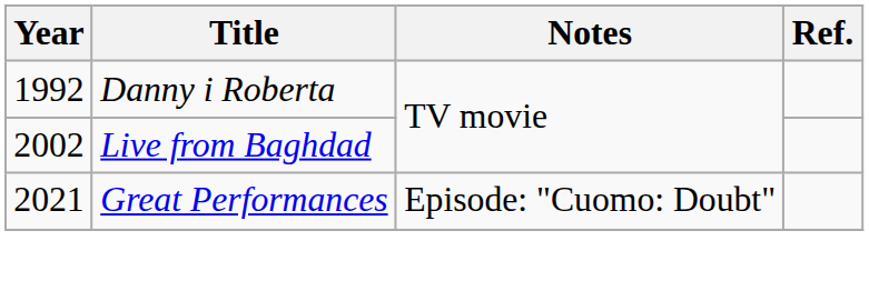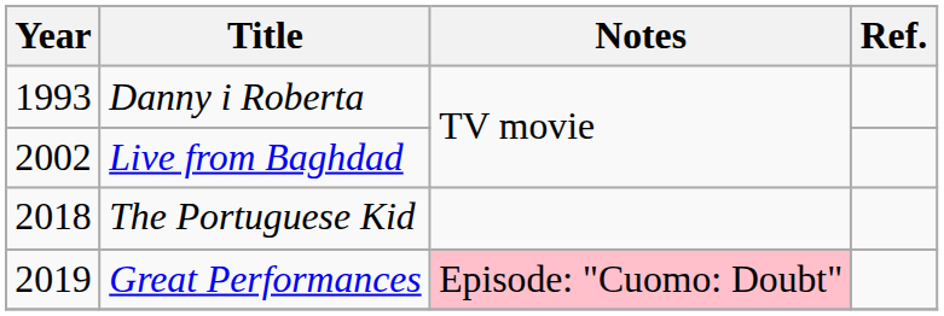 <table class="wikitable">
 <tr>
 <th scope="col">Year</th>
 <th scope="col">Title</th>
 <th scope="col">Notes</th>
 <th scope="col">Ref.</th>
 </tr>
 <tr>
-<td>1992</td>
+<td>1993</td>
 <td><em>Danny i Roberta</em></td>
 <td rowspan=2>TV movie</td>
 <td></td>
 </tr>
 <tr>
 <td>2002</td>
 <td><em><a href='#'>Live from Baghdad</a></em></td>
 <td></td>
 </tr>
 <tr>
-<td>2021</td>
+<td>2018</td>
+<td><em>The Portuguese Kid</em></td>
+<td></td>
+<td></td>
+</tr>
+<tr>
+<td>2019</td>
 <td><em><a href='#'>Great Performances</a></em></td>
-<td>Episode: "Cuomo: Doubt"</td>
+<td style="background: pink;">Episode: "Cuomo: Doubt"</td>
 <td></td>
 </tr>
 <tr>
 </tr>
 </table>
